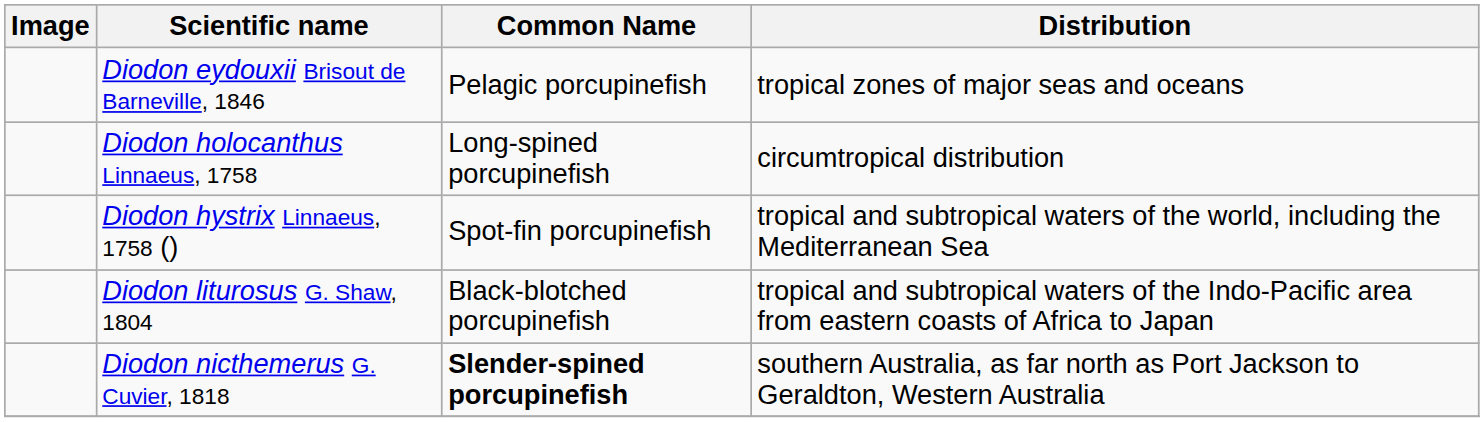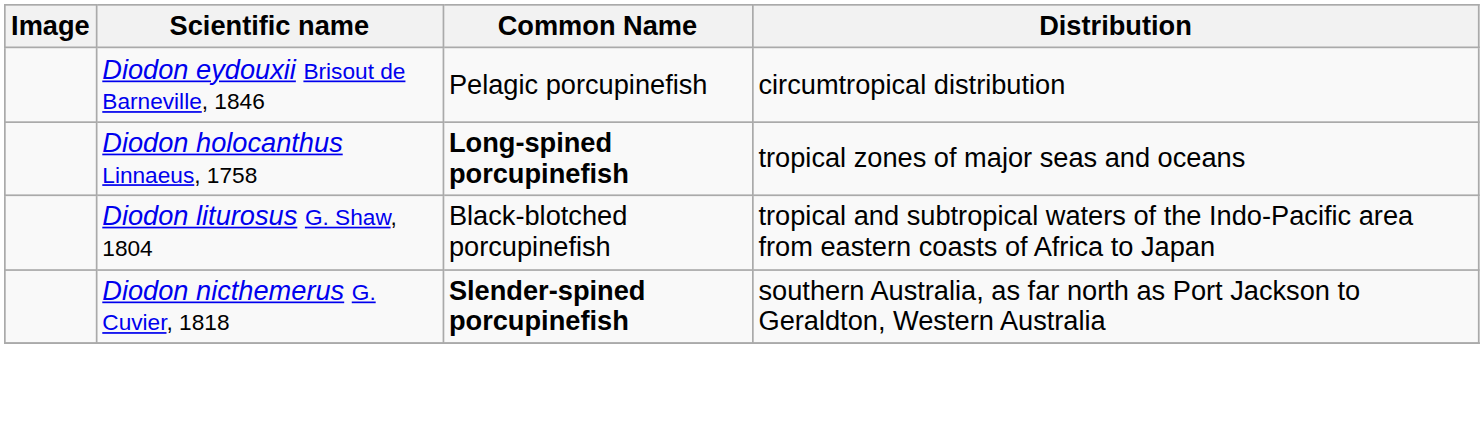 <table class="wikitable">
 <tr>
 <th>Image</th>
 <th>Scientific name</th>
 <th>Common Name</th>
 <th>Distribution</th>
 </tr>
 <tr>
 <td></td>
 <td><em><a href='#'>Diodon eydouxii</a></em> <small><a href='#'>Brisout de Barneville</a>, 1846</small></td>
 <td>Pelagic porcupinefish</td>
-<td>tropical zones of major seas and oceans</td>
+<td>circumtropical distribution</td>
 </tr>
 <tr>
 <td></td>
 <td><em><a href='#'>Diodon holocanthus</a></em> <small><a href='#'>Linnaeus</a>, 1758</small></td>
-<td>Long-spined porcupinefish</td>
-<td>circumtropical distribution</td>
-</tr>
-<tr>
-<td></td>
-<td><em><a href='#'>Diodon hystrix</a></em> <small><a href='#'>Linnaeus</a>, 1758</small> ()</td>
-<td>Spot-fin porcupinefish</td>
-<td>tropical and subtropical waters of the world, including the Mediterranean Sea</td>
+<td><strong>Long-spined porcupinefish</strong></td>
+<td>tropical zones of major seas and oceans</td>
 </tr>
 <tr>
 <td></td>
 <td><em><a href='#'>Diodon liturosus</a></em> <small><a href='#'>G. Shaw</a>, 1804</small></td>
 <td>Black-blotched porcupinefish</td>
 <td>tropical and subtropical waters of the Indo-Pacific area from eastern coasts of Africa to Japan</td>
 </tr>
 <tr>
 <td></td>
 <td><em><a href='#'>Diodon nicthemerus</a></em> <small><a href='#'>G. Cuvier</a>, 1818</small></td>
 <td><strong>Slender-spined porcupinefish</strong></td>
 <td>southern Australia, as far north as Port Jackson to Geraldton, Western Australia</td>
 </tr>
 <tr>
 </tr>
 </table>
